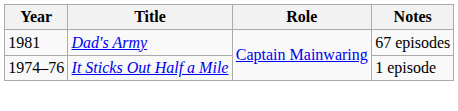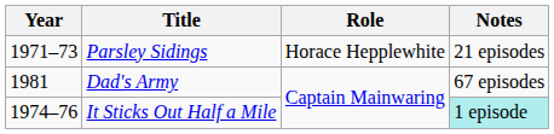 <table class="wikitable">
 <tr>
 <th>Year</th>
 <th>Title</th>
 <th>Role</th>
 <th>Notes</th>
+</tr>
+<tr>
+<td>1971–73</td>
+<td><em><a href='#'>Parsley Sidings</a></em></td>
+<td>Horace Hepplewhite</td>
+<td>21 episodes</td>
 </tr>
 <tr>
 <td>1981</td>
 <td><em><a href='#'>Dad's Army</a></em></td>
 <td rowspan="2"><a href='#'>Captain Mainwaring</a></td>
 <td>67 episodes</td>
 </tr>
 <tr>
 <td>1974–76</td>
 <td><em><a href='#'>It Sticks Out Half a Mile</a></em></td>
-<td>1 episode</td>
+<td style="background: paleturquoise;">1 episode</td>
 </tr>
 <tr>
 </tr>
 </table>
